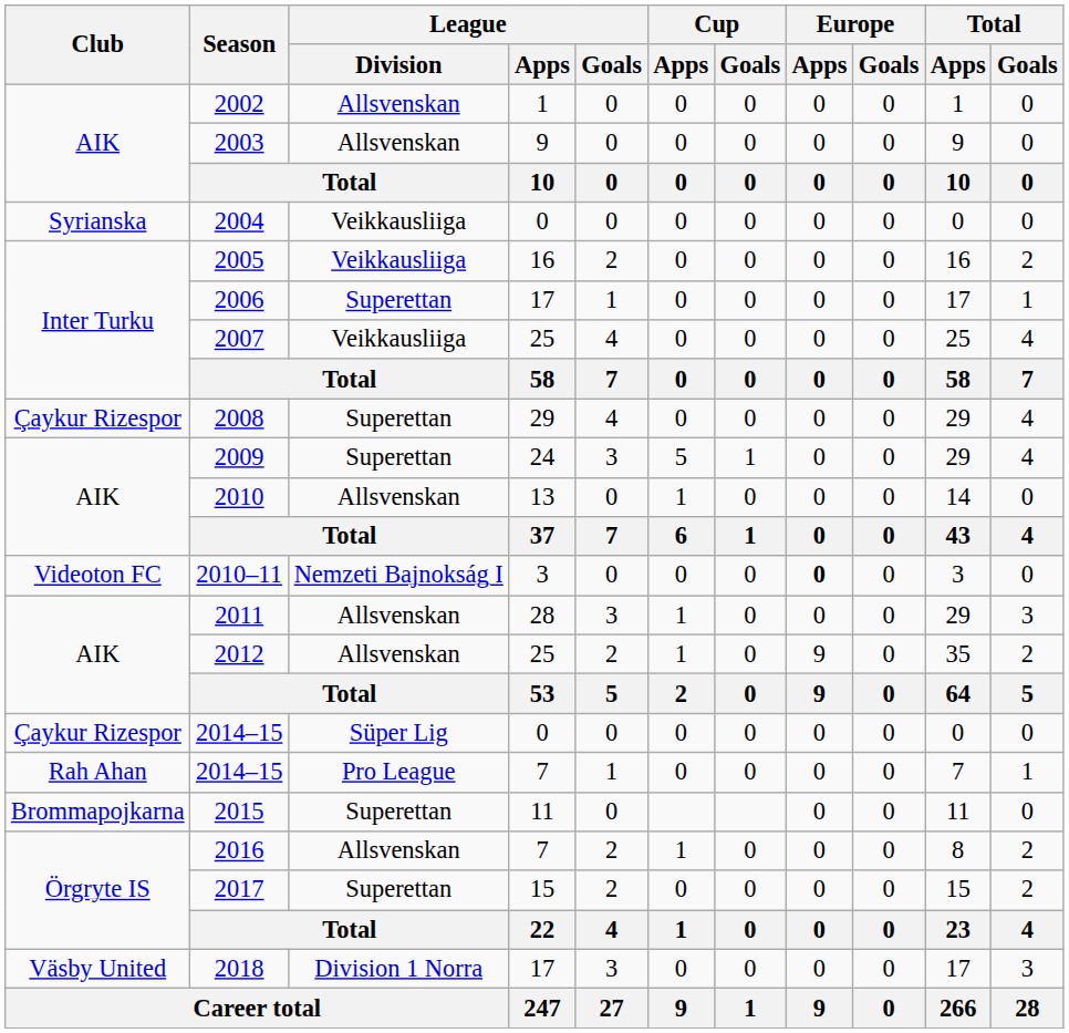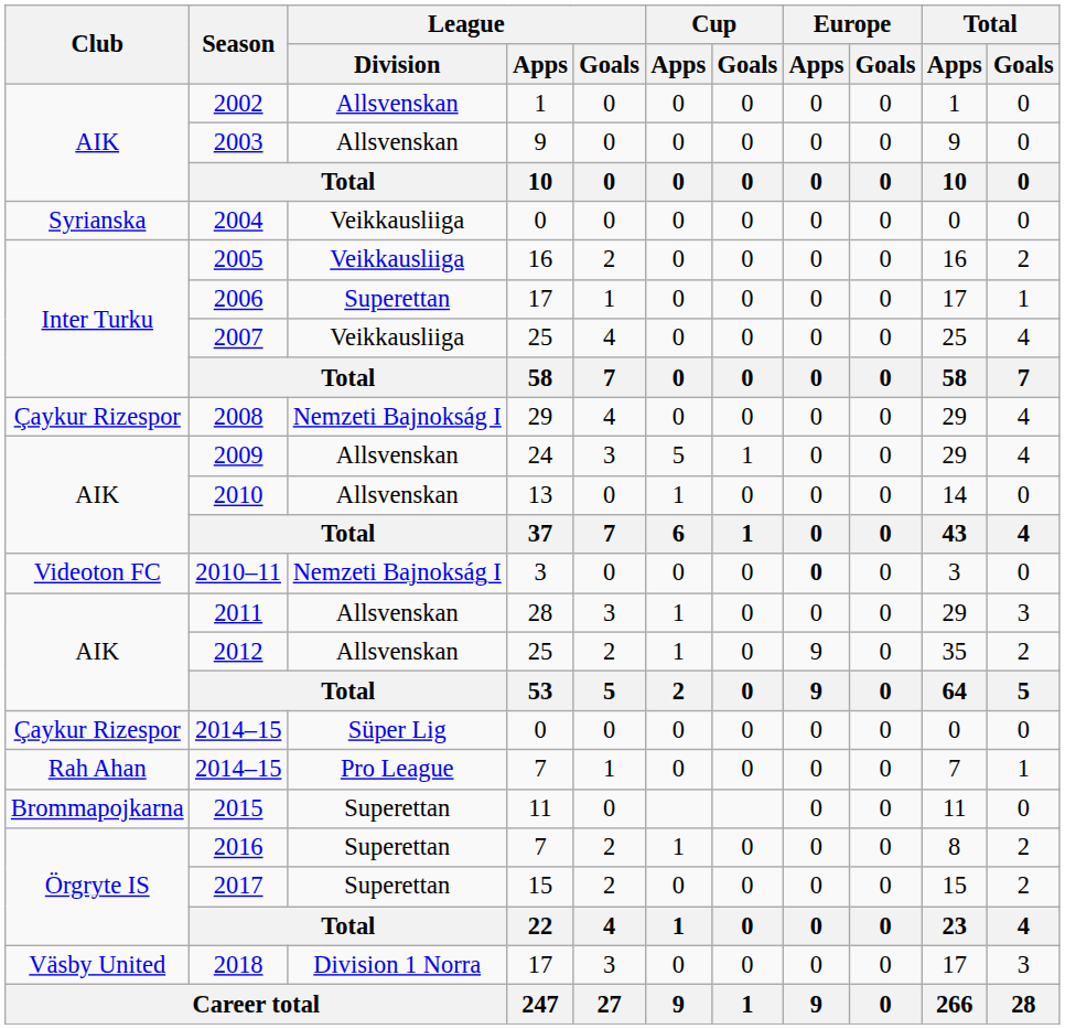 <table class="wikitable" style="text-align:center">
 <tr>
 <th rowspan="2">Club</th>
 <th rowspan="2">Season</th>
 <th colspan="3">League</th>
 <th colspan="2">Cup</th>
 <th colspan="2">Europe</th>
 <th colspan="2">Total</th>
 </tr>
 <tr>
 <th>Division</th>
 <th>Apps</th>
 <th>Goals</th>
 <th>Apps</th>
 <th>Goals</th>
 <th>Apps</th>
 <th>Goals</th>
 <th>Apps</th>
 <th>Goals</th>
 </tr>
 <tr>
 <td rowspan="3"><a href='#'>AIK</a></td>
 <td><a href='#'>2002</a></td>
 <td><a href='#'>Allsvenskan</a></td>
 <td>1</td>
 <td>0</td>
 <td>0</td>
 <td>0</td>
 <td>0</td>
 <td>0</td>
 <td>1</td>
 <td>0</td>
 </tr>
 <tr>
 <td><a href='#'>2003</a></td>
 <td>Allsvenskan</td>
 <td>9</td>
 <td>0</td>
 <td>0</td>
 <td>0</td>
 <td>0</td>
 <td>0</td>
 <td>9</td>
 <td>0</td>
 </tr>
 <tr>
 <th colspan="2">Total</th>
 <th>10</th>
 <th>0</th>
 <th>0</th>
 <th>0</th>
 <th>0</th>
 <th>0</th>
 <th>10</th>
 <th>0</th>
 </tr>
 <tr>
 <td><a href='#'>Syrianska</a></td>
 <td><a href='#'>2004</a></td>
 <td>Veikkausliiga</td>
 <td>0</td>
 <td>0</td>
 <td>0</td>
 <td>0</td>
 <td>0</td>
 <td>0</td>
 <td>0</td>
 <td>0</td>
 </tr>
 <tr>
 <td rowspan="4"><a href='#'>Inter Turku</a></td>
 <td><a href='#'>2005</a></td>
 <td><a href='#'>Veikkausliiga</a></td>
 <td>16</td>
 <td>2</td>
 <td>0</td>
 <td>0</td>
 <td>0</td>
 <td>0</td>
 <td>16</td>
 <td>2</td>
 </tr>
 <tr>
 <td><a href='#'>2006</a></td>
 <td><a href='#'>Superettan</a></td>
 <td>17</td>
 <td>1</td>
 <td>0</td>
 <td>0</td>
 <td>0</td>
 <td>0</td>
 <td>17</td>
 <td>1</td>
 </tr>
 <tr>
 <td><a href='#'>2007</a></td>
 <td>Veikkausliiga</td>
 <td>25</td>
 <td>4</td>
 <td>0</td>
 <td>0</td>
 <td>0</td>
 <td>0</td>
 <td>25</td>
 <td>4</td>
 </tr>
 <tr>
 <th colspan="2">Total</th>
 <th>58</th>
 <th>7</th>
 <th>0</th>
 <th>0</th>
 <th>0</th>
 <th>0</th>
 <th>58</th>
 <th>7</th>
 </tr>
 <tr>
 <td><a href='#'>Çaykur Rizespor</a></td>
 <td><a href='#'>2008</a></td>
-<td>Superettan</td>
+<td><a href='#'>Nemzeti Bajnokság I</a></td>
 <td>29</td>
 <td>4</td>
 <td>0</td>
 <td>0</td>
 <td>0</td>
 <td>0</td>
 <td>29</td>
 <td>4</td>
 </tr>
 <tr>
 <td rowspan="3">AIK</td>
 <td><a href='#'>2009</a></td>
-<td>Superettan</td>
+<td>Allsvenskan</td>
 <td>24</td>
 <td>3</td>
 <td>5</td>
 <td>1</td>
 <td>0</td>
 <td>0</td>
 <td>29</td>
 <td>4</td>
 </tr>
 <tr>
 <td><a href='#'>2010</a></td>
 <td>Allsvenskan</td>
 <td>13</td>
 <td>0</td>
 <td>1</td>
 <td>0</td>
 <td>0</td>
 <td>0</td>
 <td>14</td>
 <td>0</td>
 </tr>
 <tr>
 <th colspan="2">Total</th>
 <th>37</th>
 <th>7</th>
 <th>6</th>
 <th>1</th>
 <th>0</th>
 <th>0</th>
 <th>43</th>
 <th>4</th>
 </tr>
 <tr>
 <td><a href='#'>Videoton FC</a></td>
 <td><a href='#'>2010–11</a></td>
 <td><a href='#'>Nemzeti Bajnokság I</a></td>
 <td>3</td>
 <td>0</td>
 <td>0</td>
 <td>0</td>
 <td><strong>0</strong></td>
 <td>0</td>
 <td>3</td>
 <td>0</td>
 </tr>
 <tr>
 <td rowspan="3">AIK</td>
 <td><a href='#'>2011</a></td>
 <td>Allsvenskan</td>
 <td>28</td>
 <td>3</td>
 <td>1</td>
 <td>0</td>
 <td>0</td>
 <td>0</td>
 <td>29</td>
 <td>3</td>
 </tr>
 <tr>
 <td><a href='#'>2012</a></td>
 <td>Allsvenskan</td>
 <td>25</td>
 <td>2</td>
 <td>1</td>
 <td>0</td>
 <td>9</td>
 <td>0</td>
 <td>35</td>
 <td>2</td>
 </tr>
 <tr>
 <th colspan="2">Total</th>
 <th>53</th>
 <th>5</th>
 <th>2</th>
 <th>0</th>
 <th>9</th>
 <th>0</th>
 <th>64</th>
 <th>5</th>
 </tr>
 <tr>
 <td><a href='#'>Çaykur Rizespor</a></td>
 <td><a href='#'>2014–15</a></td>
 <td><a href='#'>Süper Lig</a></td>
 <td>0</td>
 <td>0</td>
 <td>0</td>
 <td>0</td>
 <td>0</td>
 <td>0</td>
 <td>0</td>
 <td>0</td>
 </tr>
 <tr>
 <td><a href='#'>Rah Ahan</a></td>
 <td><a href='#'>2014–15</a></td>
 <td><a href='#'>Pro League</a></td>
 <td>7</td>
 <td>1</td>
 <td>0</td>
 <td>0</td>
 <td>0</td>
 <td>0</td>
 <td>7</td>
 <td>1</td>
 </tr>
 <tr>
 <td><a href='#'>Brommapojkarna</a></td>
 <td><a href='#'>2015</a></td>
 <td>Superettan</td>
 <td>11</td>
 <td>0</td>
 <td></td>
 <td></td>
 <td>0</td>
 <td>0</td>
 <td>11</td>
 <td>0</td>
 </tr>
 <tr>
 <td rowspan="3"><a href='#'>Örgryte IS</a></td>
 <td><a href='#'>2016</a></td>
-<td>Allsvenskan</td>
+<td>Superettan</td>
 <td>7</td>
 <td>2</td>
 <td>1</td>
 <td>0</td>
 <td>0</td>
 <td>0</td>
 <td>8</td>
 <td>2</td>
 </tr>
 <tr>
 <td><a href='#'>2017</a></td>
 <td>Superettan</td>
 <td>15</td>
 <td>2</td>
 <td>0</td>
 <td>0</td>
 <td>0</td>
 <td>0</td>
 <td>15</td>
 <td>2</td>
 </tr>
 <tr>
 <th colspan="2">Total</th>
 <th>22</th>
 <th>4</th>
 <th>1</th>
 <th>0</th>
 <th>0</th>
 <th>0</th>
 <th>23</th>
 <th>4</th>
 </tr>
 <tr>
 <td><a href='#'>Väsby United</a></td>
 <td><a href='#'>2018</a></td>
 <td><a href='#'>Division 1 Norra</a></td>
 <td>17</td>
 <td>3</td>
 <td>0</td>
 <td>0</td>
 <td>0</td>
 <td>0</td>
 <td>17</td>
 <td>3</td>
 </tr>
 <tr>
 <th colspan="3">Career total</th>
 <th>247</th>
 <th>27</th>
 <th>9</th>
 <th>1</th>
 <th>9</th>
 <th>0</th>
 <th>266</th>
 <th>28</th>
 </tr>
 </table>
